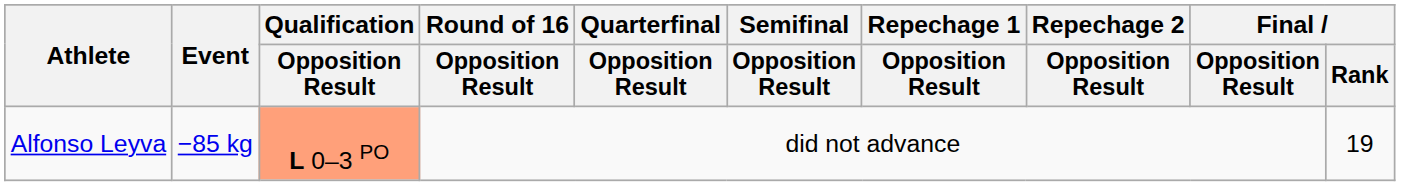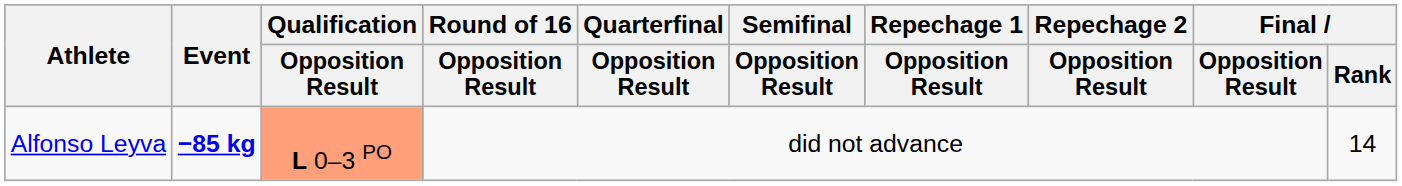 <table class="wikitable" style="font-size:90%">
 <tr>
 <th rowspan=2>Athlete</th>
 <th rowspan=2>Event</th>
 <th>Qualification</th>
 <th>Round of 16</th>
 <th>Quarterfinal</th>
 <th>Semifinal</th>
 <th>Repechage 1</th>
 <th>Repechage 2</th>
 <th colspan=2>Final / </th>
 </tr>
 <tr style="font-size: 95%">
 <th>Opposition<br>Result</th>
 <th>Opposition<br>Result</th>
 <th>Opposition<br>Result</th>
 <th>Opposition<br>Result</th>
 <th>Opposition<br>Result</th>
 <th>Opposition<br>Result</th>
 <th>Opposition<br>Result</th>
 <th>Rank</th>
 </tr>
 <tr align=center>
 <td align=left><a href='#'>Alfonso Leyva</a></td>
-<td align=left><a href='#'>−85 kg</a></td>
+<td align=left><strong><a href='#'>−85 kg</a></strong></td>
 <td style="background: lightsalmon;"><br><strong>L</strong> 0–3 <sup>PO</sup></td>
 <td colspan=6>did not advance</td>
-<td>19</td>
+<td>14</td>
 </tr>
 </table>
